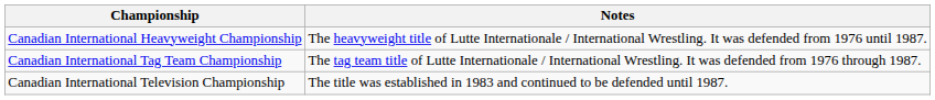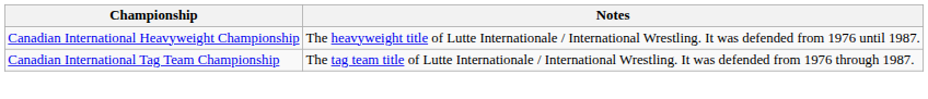 <table class="wikitable">
 <tr>
 <th>Championship</th>
 <th>Notes</th>
 </tr>
 <tr>
 <td><a href='#'>Canadian International Heavyweight Championship</a></td>
 <td>The <a href='#'>heavyweight title</a> of Lutte Internationale / International Wrestling. It was defended from 1976 until 1987.</td>
 </tr>
 <tr>
 <td><a href='#'>Canadian International Tag Team Championship</a></td>
 <td>The <a href='#'>tag team title</a> of Lutte Internationale / International Wrestling. It was defended from 1976 through 1987.</td>
 </tr>
-<tr>
-<td>Canadian International Television Championship</td>
-<td>The title was established in 1983 and continued to be defended until 1987.</td>
-</tr>
 </table>
